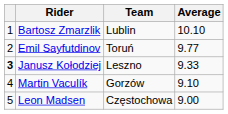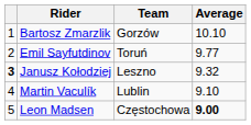 <table class=wikitable>
 <tr>
 <th></th>
 <th>Rider</th>
 <th>Team</th>
 <th>Average</th>
 </tr>
 <tr>
 <td align="center">1</td>
 <td><a href='#'>Bartosz Zmarzlik</a></td>
-<td>Lublin</td>
+<td>Gorzów</td>
 <td>10.10</td>
 </tr>
 <tr>
 <td align="center">2</td>
 <td><a href='#'>Emil Sayfutdinov</a></td>
 <td>Toruń</td>
 <td>9.77</td>
 </tr>
 <tr>
 <td align="center"><strong>3</strong></td>
 <td><a href='#'>Janusz Kołodziej</a></td>
 <td>Leszno</td>
-<td>9.33</td>
+<td>9.32</td>
 </tr>
 <tr>
 <td align="center">4</td>
 <td><a href='#'>Martin Vaculík</a></td>
-<td>Gorzów</td>
+<td>Lublin</td>
 <td>9.10</td>
 </tr>
 <tr>
 <td align="center">5</td>
 <td><a href='#'>Leon Madsen</a></td>
 <td>Częstochowa</td>
-<td>9.00</td>
+<td><strong>9.00</strong></td>
 </tr>
 </table>
